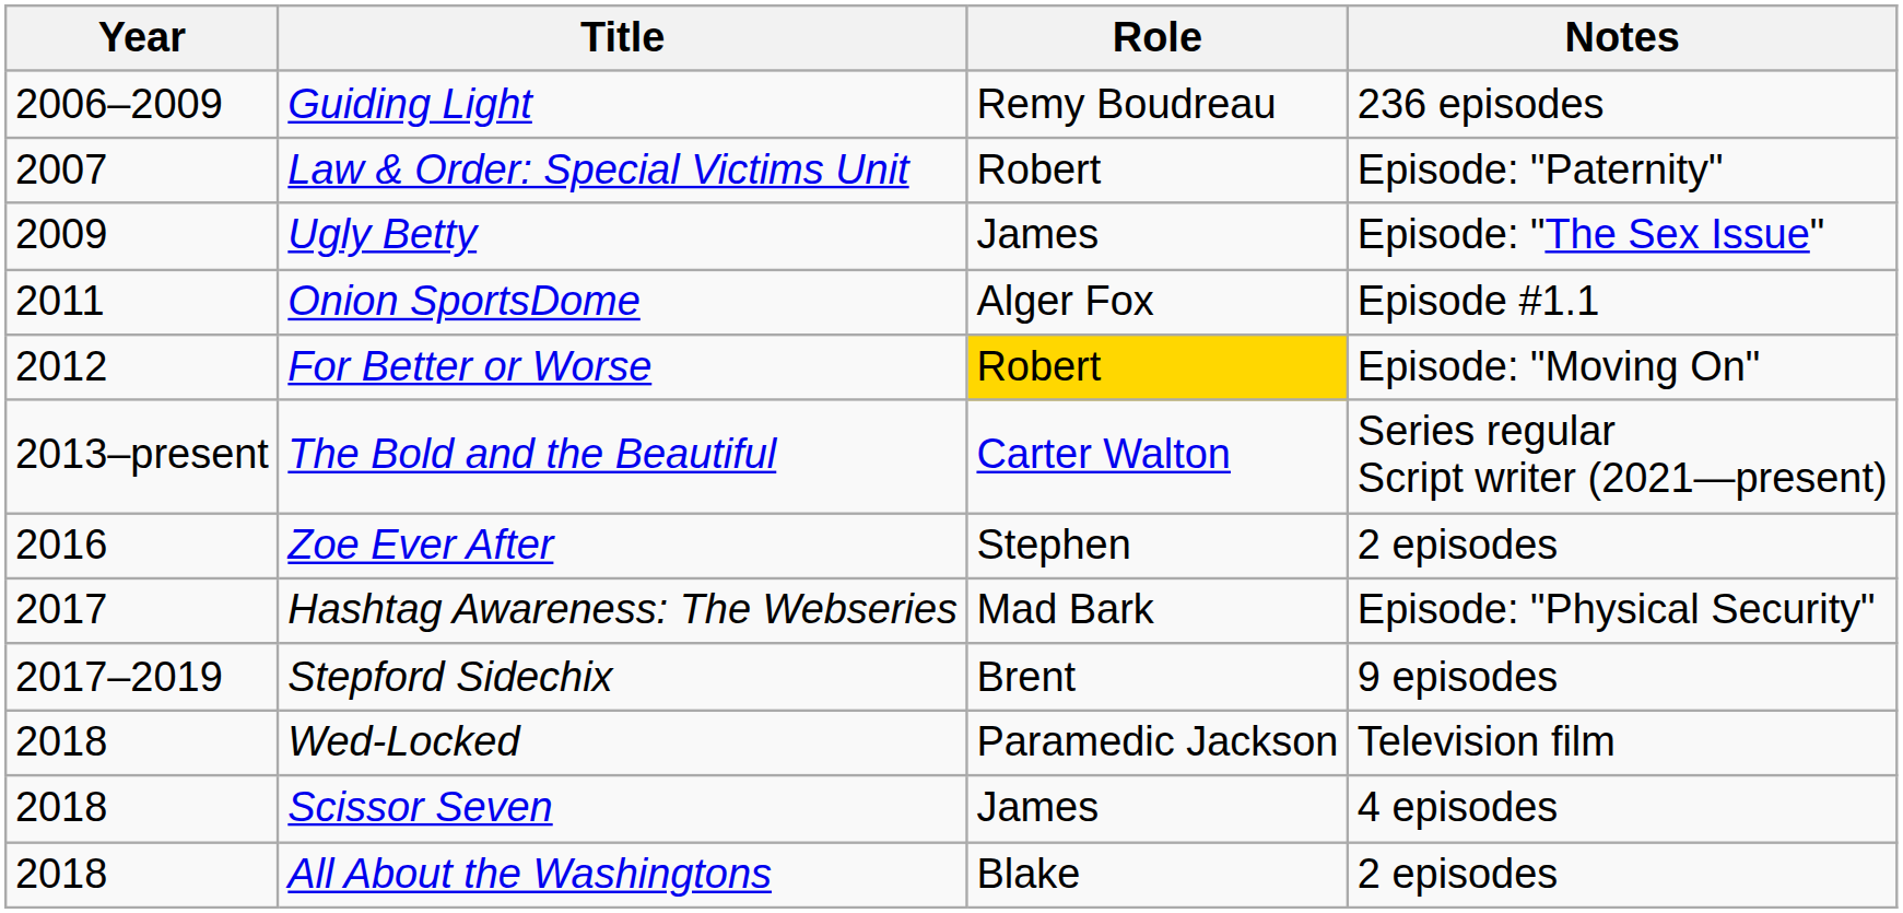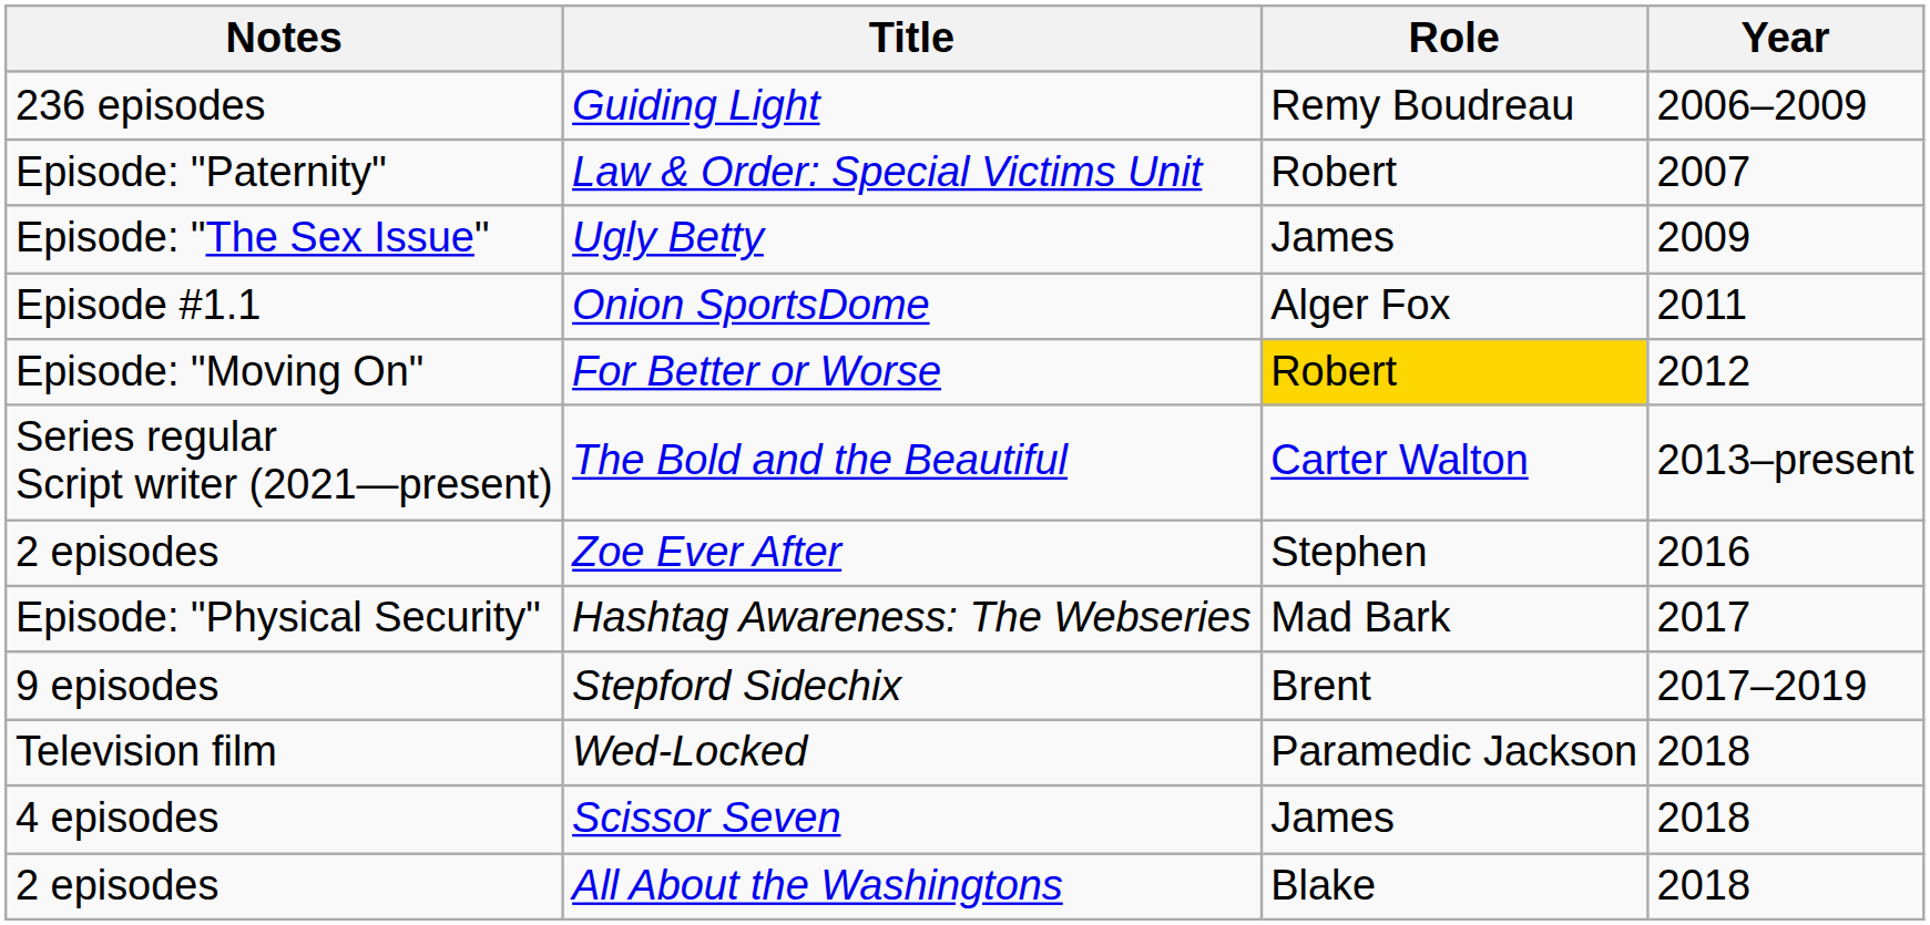 <table class="wikitable sortable">
 <tr>
-<th>Year</th>
+<th>Notes</th>
 <th>Title</th>
 <th>Role</th>
-<th>Notes</th>
+<th>Year</th>
 </tr>
 <tr>
-<td>2006–2009</td>
+<td>236 episodes</td>
 <td><em><a href='#'>Guiding Light</a></em></td>
 <td>Remy Boudreau</td>
-<td>236 episodes</td>
+<td>2006–2009</td>
 </tr>
 <tr>
-<td>2007</td>
+<td>Episode: "Paternity"</td>
 <td><em><a href='#'>Law & Order: Special Victims Unit</a></em></td>
 <td>Robert</td>
-<td>Episode: "Paternity"</td>
+<td>2007</td>
 </tr>
 <tr>
-<td>2009</td>
+<td>Episode: "<a href='#'>The Sex Issue</a>"</td>
 <td><em><a href='#'>Ugly Betty</a></em></td>
 <td>James</td>
-<td>Episode: "<a href='#'>The Sex Issue</a>"</td>
+<td>2009</td>
 </tr>
 <tr>
-<td>2011</td>
+<td>Episode #1.1</td>
 <td><em><a href='#'>Onion SportsDome</a></em></td>
 <td>Alger Fox</td>
-<td>Episode #1.1</td>
+<td>2011</td>
 </tr>
 <tr>
-<td>2012</td>
+<td>Episode: "Moving On"</td>
 <td><a href='#'><em>For Better or Worse</em></a></td>
 <td style="background: gold;">Robert</td>
-<td>Episode: "Moving On"</td>
+<td>2012</td>
 </tr>
 <tr>
-<td>2013–present</td>
+<td>Series regular <br> Script writer (2021—present)</td>
 <td><em><a href='#'>The Bold and the Beautiful</a></em></td>
 <td><a href='#'>Carter Walton</a></td>
-<td>Series regular <br> Script writer (2021—present)</td>
+<td>2013–present</td>
 </tr>
 <tr>
-<td>2016</td>
+<td>2 episodes</td>
 <td><em><a href='#'>Zoe Ever After</a></em></td>
 <td>Stephen</td>
-<td>2 episodes</td>
+<td>2016</td>
 </tr>
 <tr>
-<td>2017</td>
+<td>Episode: "Physical Security"</td>
 <td><em>Hashtag Awareness: The Webseries</em></td>
 <td>Mad Bark</td>
-<td>Episode: "Physical Security"</td>
+<td>2017</td>
 </tr>
 <tr>
-<td>2017–2019</td>
+<td>9 episodes</td>
 <td><em>Stepford Sidechix</em></td>
 <td>Brent</td>
-<td>9 episodes</td>
+<td>2017–2019</td>
 </tr>
 <tr>
-<td>2018</td>
+<td>Television film</td>
 <td><em>Wed-Locked</em></td>
 <td>Paramedic Jackson</td>
-<td>Television film</td>
+<td>2018</td>
 </tr>
 <tr>
-<td>2018</td>
+<td>4 episodes</td>
 <td><em><a href='#'>Scissor Seven</a></em></td>
 <td>James</td>
-<td>4 episodes</td>
+<td>2018</td>
 </tr>
 <tr>
-<td>2018</td>
+<td>2 episodes</td>
 <td><em><a href='#'>All About the Washingtons</a></em></td>
 <td>Blake</td>
-<td>2 episodes</td>
+<td>2018</td>
 </tr>
 </table>
